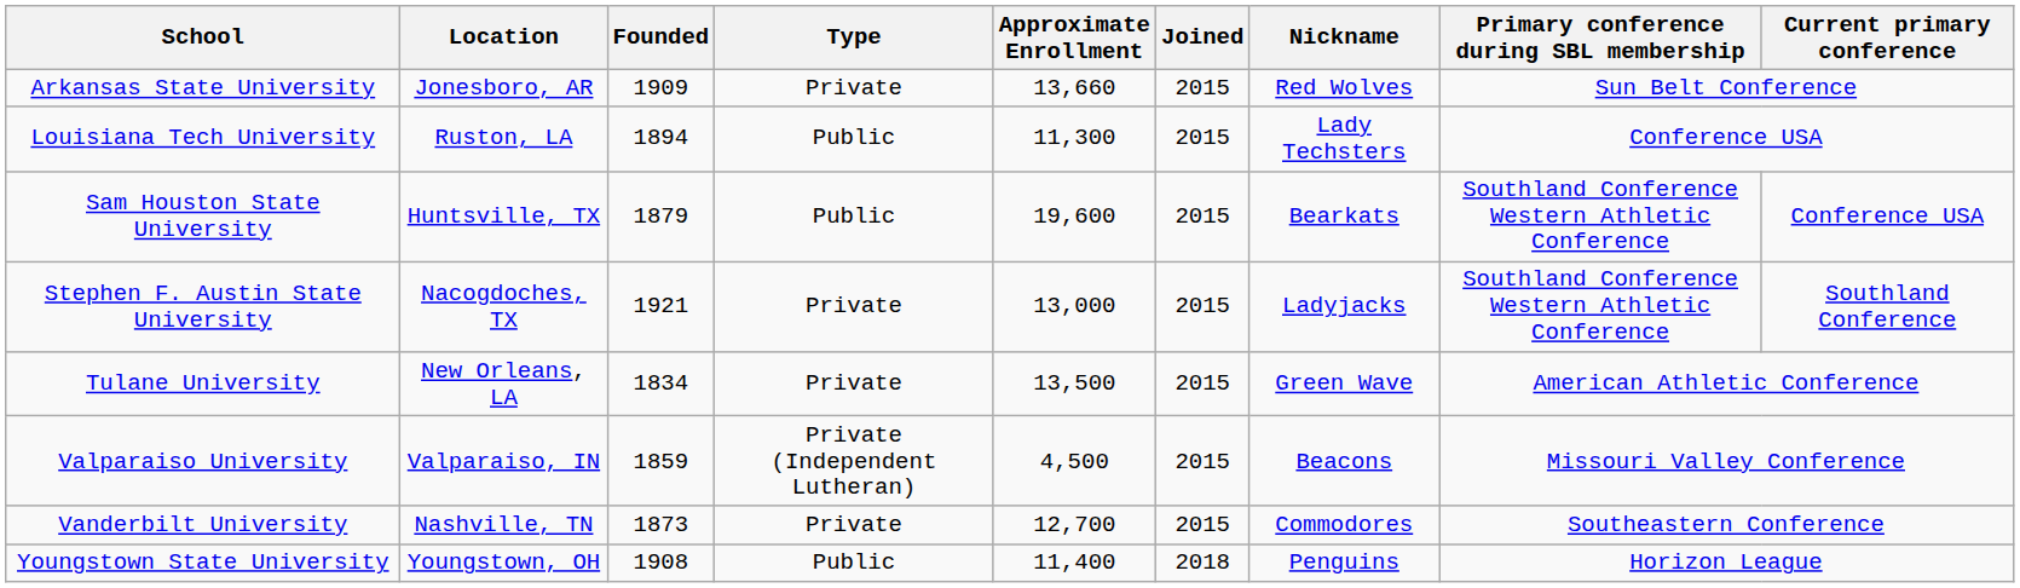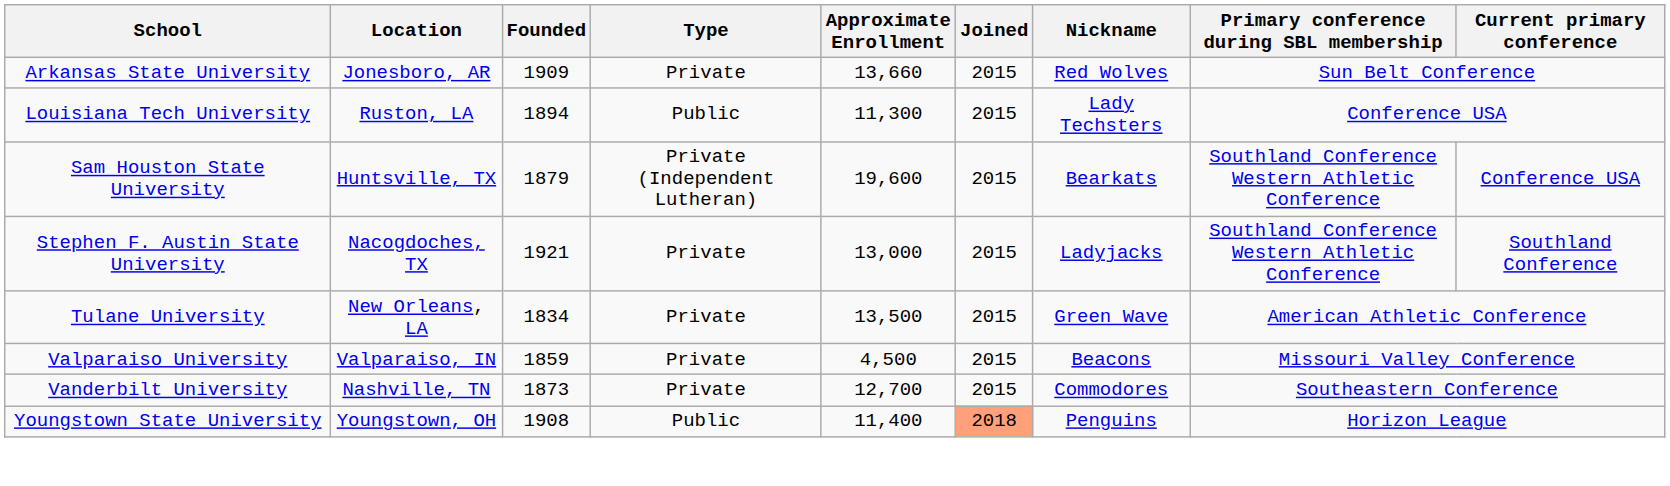 <table class="wikitable sortable" style="font-size:100%; width: 90%; text-align: center;">
 <tr>
 <th>School</th>
 <th>Location</th>
 <th>Founded</th>
 <th>Type</th>
 <th>Approximate<br>Enrollment</th>
 <th>Joined</th>
 <th>Nickname</th>
 <th>Primary conference<br>during SBL membership</th>
 <th>Current primary<br>conference</th>
 </tr>
 <tr>
 <td><a href='#'>Arkansas State University</a></td>
 <td><a href='#'>Jonesboro, AR</a></td>
 <td>1909</td>
 <td>Private</td>
 <td>13,660</td>
 <td>2015</td>
 <td><a href='#'>Red Wolves</a></td>
 <td colspan=2><a href='#'>Sun Belt Conference</a></td>
 </tr>
 <tr>
 <td><a href='#'>Louisiana Tech University</a></td>
 <td><a href='#'>Ruston, LA</a></td>
 <td>1894</td>
 <td>Public</td>
 <td>11,300</td>
 <td>2015</td>
 <td><a href='#'>Lady Techsters</a></td>
 <td colspan=2><a href='#'>Conference USA</a></td>
 </tr>
 <tr>
 <td><a href='#'>Sam Houston State University</a></td>
 <td><a href='#'>Huntsville, TX</a></td>
 <td>1879</td>
-<td>Public</td>
+<td>Private<br>(Independent Lutheran)</td>
 <td>19,600</td>
 <td>2015</td>
 <td><a href='#'>Bearkats</a></td>
 <td><a href='#'>Southland Conference</a> <br><a href='#'>Western Athletic Conference</a> </td>
 <td><a href='#'>Conference USA</a></td>
 </tr>
 <tr>
 <td><a href='#'>Stephen F. Austin State University</a></td>
 <td><a href='#'>Nacogdoches, TX</a></td>
 <td>1921</td>
 <td>Private</td>
 <td>13,000</td>
 <td>2015</td>
 <td><a href='#'>Ladyjacks</a></td>
 <td><a href='#'>Southland Conference</a> <br><a href='#'>Western Athletic Conference</a> </td>
 <td><a href='#'>Southland Conference</a></td>
 </tr>
 <tr>
 <td><a href='#'>Tulane University</a></td>
 <td><a href='#'>New Orleans</a>, <a href='#'>LA</a></td>
 <td>1834</td>
 <td>Private</td>
 <td>13,500</td>
 <td>2015</td>
 <td><a href='#'>Green Wave</a></td>
 <td colspan=2><a href='#'>American Athletic Conference</a></td>
 </tr>
 <tr>
 <td><a href='#'>Valparaiso University</a></td>
 <td><a href='#'>Valparaiso, IN</a></td>
 <td>1859</td>
-<td>Private<br>(Independent Lutheran)</td>
+<td>Private</td>
 <td>4,500</td>
 <td>2015</td>
 <td><a href='#'>Beacons</a></td>
 <td colspan=2><a href='#'>Missouri Valley Conference</a></td>
 </tr>
 <tr>
 <td><a href='#'>Vanderbilt University</a></td>
 <td><a href='#'>Nashville, TN</a></td>
 <td>1873</td>
 <td>Private</td>
 <td>12,700</td>
 <td>2015</td>
 <td><a href='#'>Commodores</a></td>
 <td colspan=2><a href='#'>Southeastern Conference</a></td>
 </tr>
 <tr>
 <td><a href='#'>Youngstown State University</a></td>
 <td><a href='#'>Youngstown, OH</a></td>
 <td>1908</td>
 <td>Public</td>
 <td>11,400</td>
-<td>2018</td>
+<td style="background: lightsalmon;">2018</td>
 <td><a href='#'>Penguins</a></td>
 <td colspan=2><a href='#'>Horizon League</a></td>
 </tr>
 </table>
